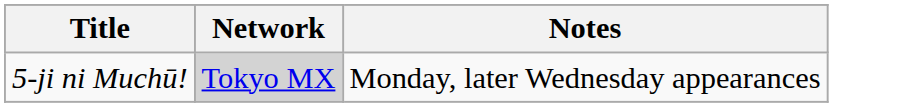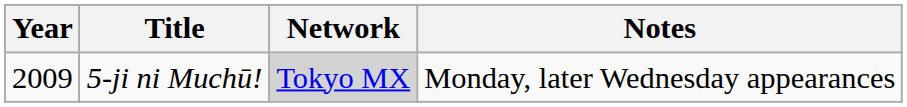 <table class="wikitable">
 <tr>
+<th>Year</th>
 <th>Title</th>
 <th>Network</th>
 <th>Notes</th>
 </tr>
 <tr>
+<td>2009</td>
 <td><em>5-ji ni Muchū!</em></td>
 <td style="background: lightgrey;"><a href='#'>Tokyo MX</a></td>
 <td>Monday, later Wednesday appearances</td>
 </tr>
 </table>
